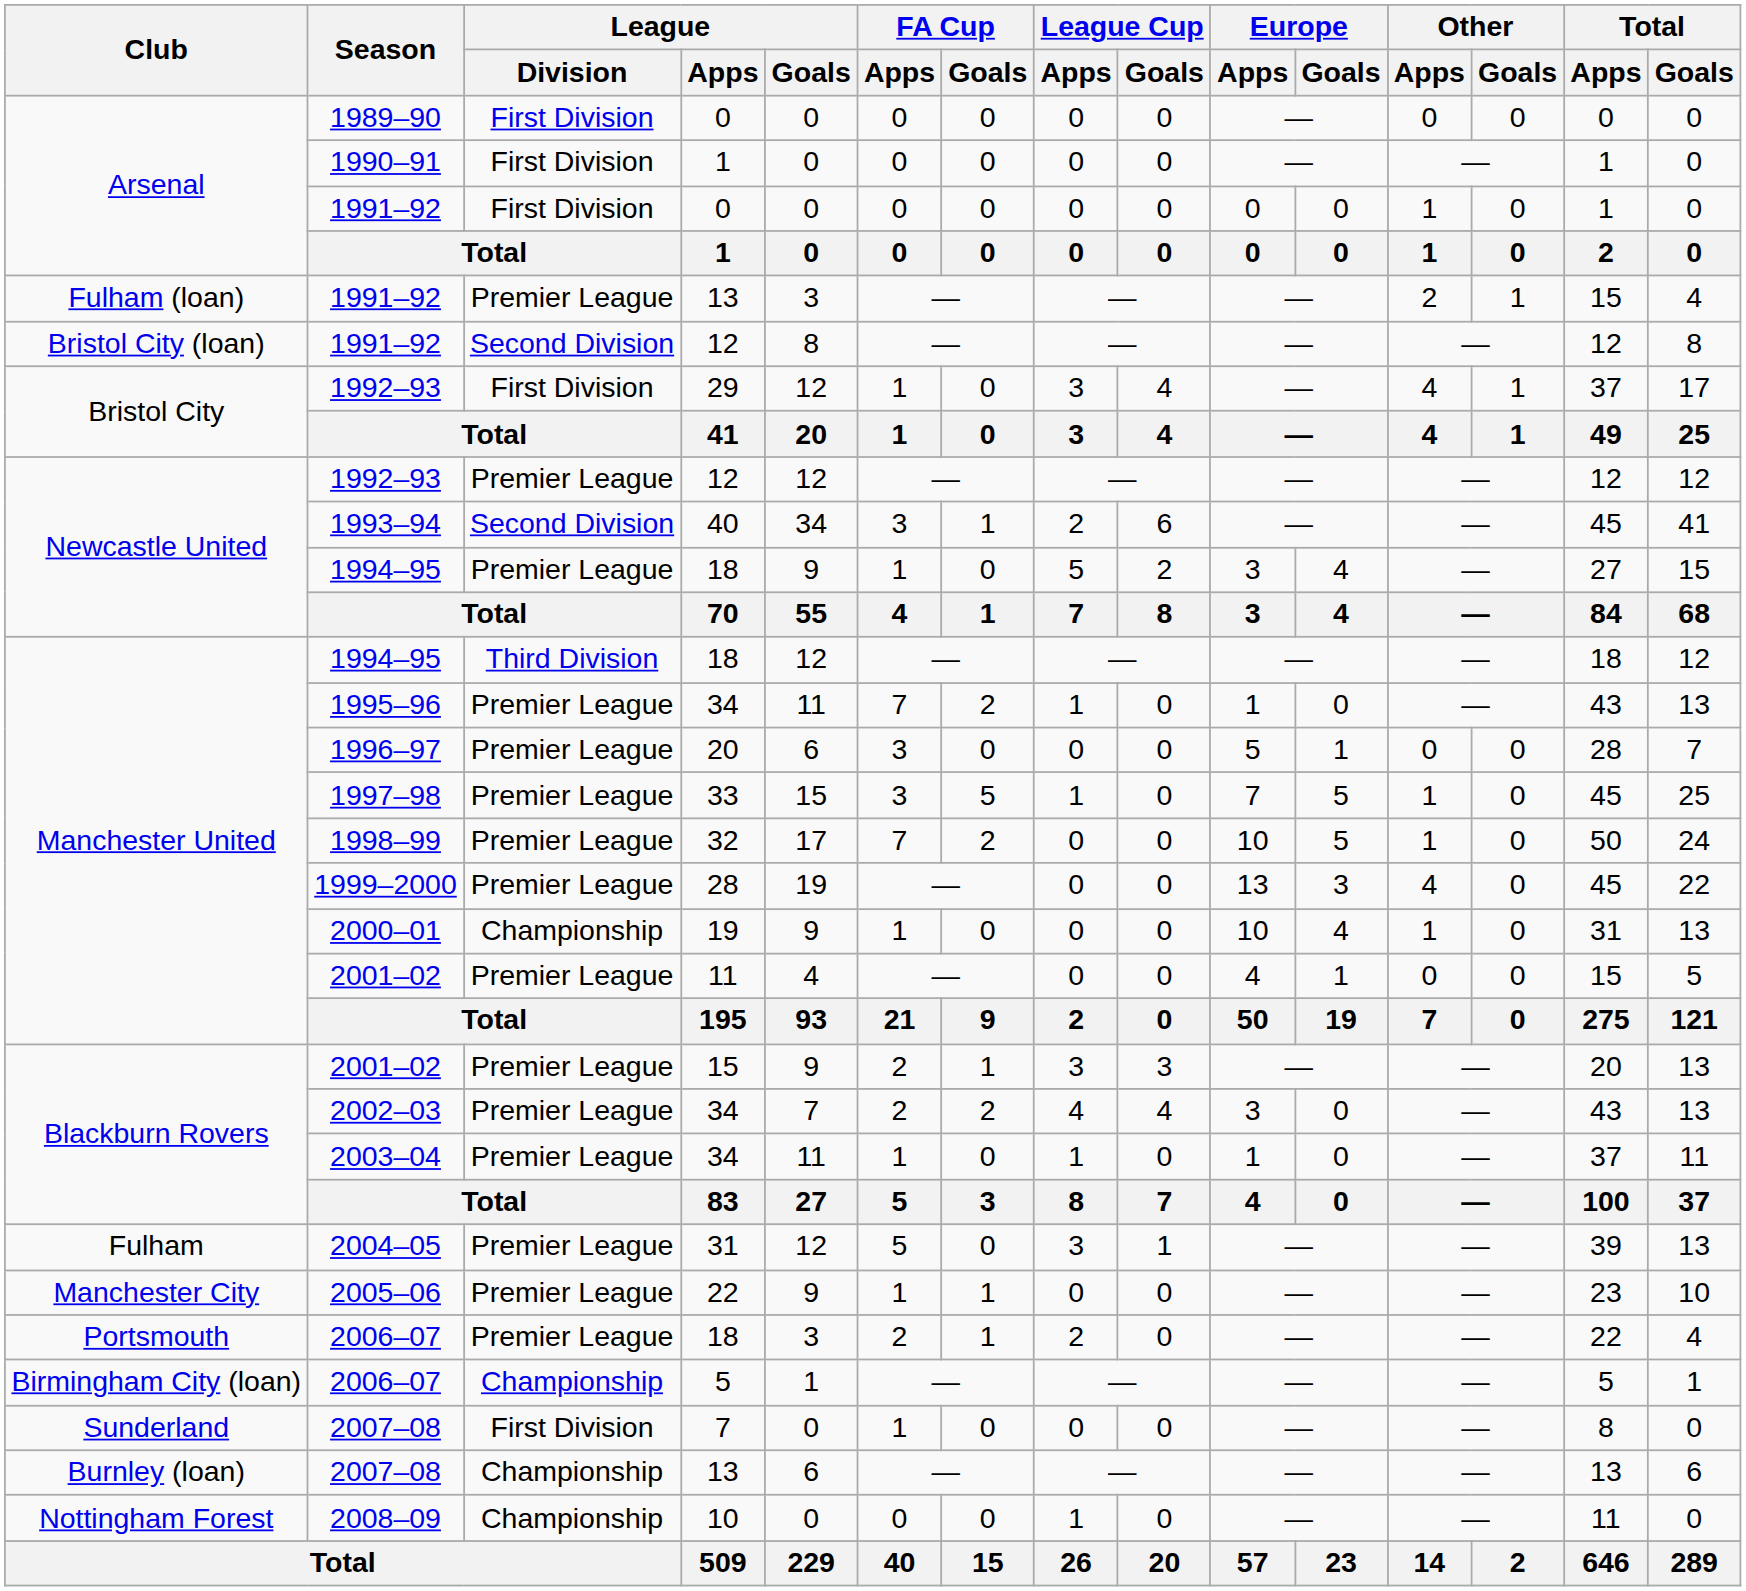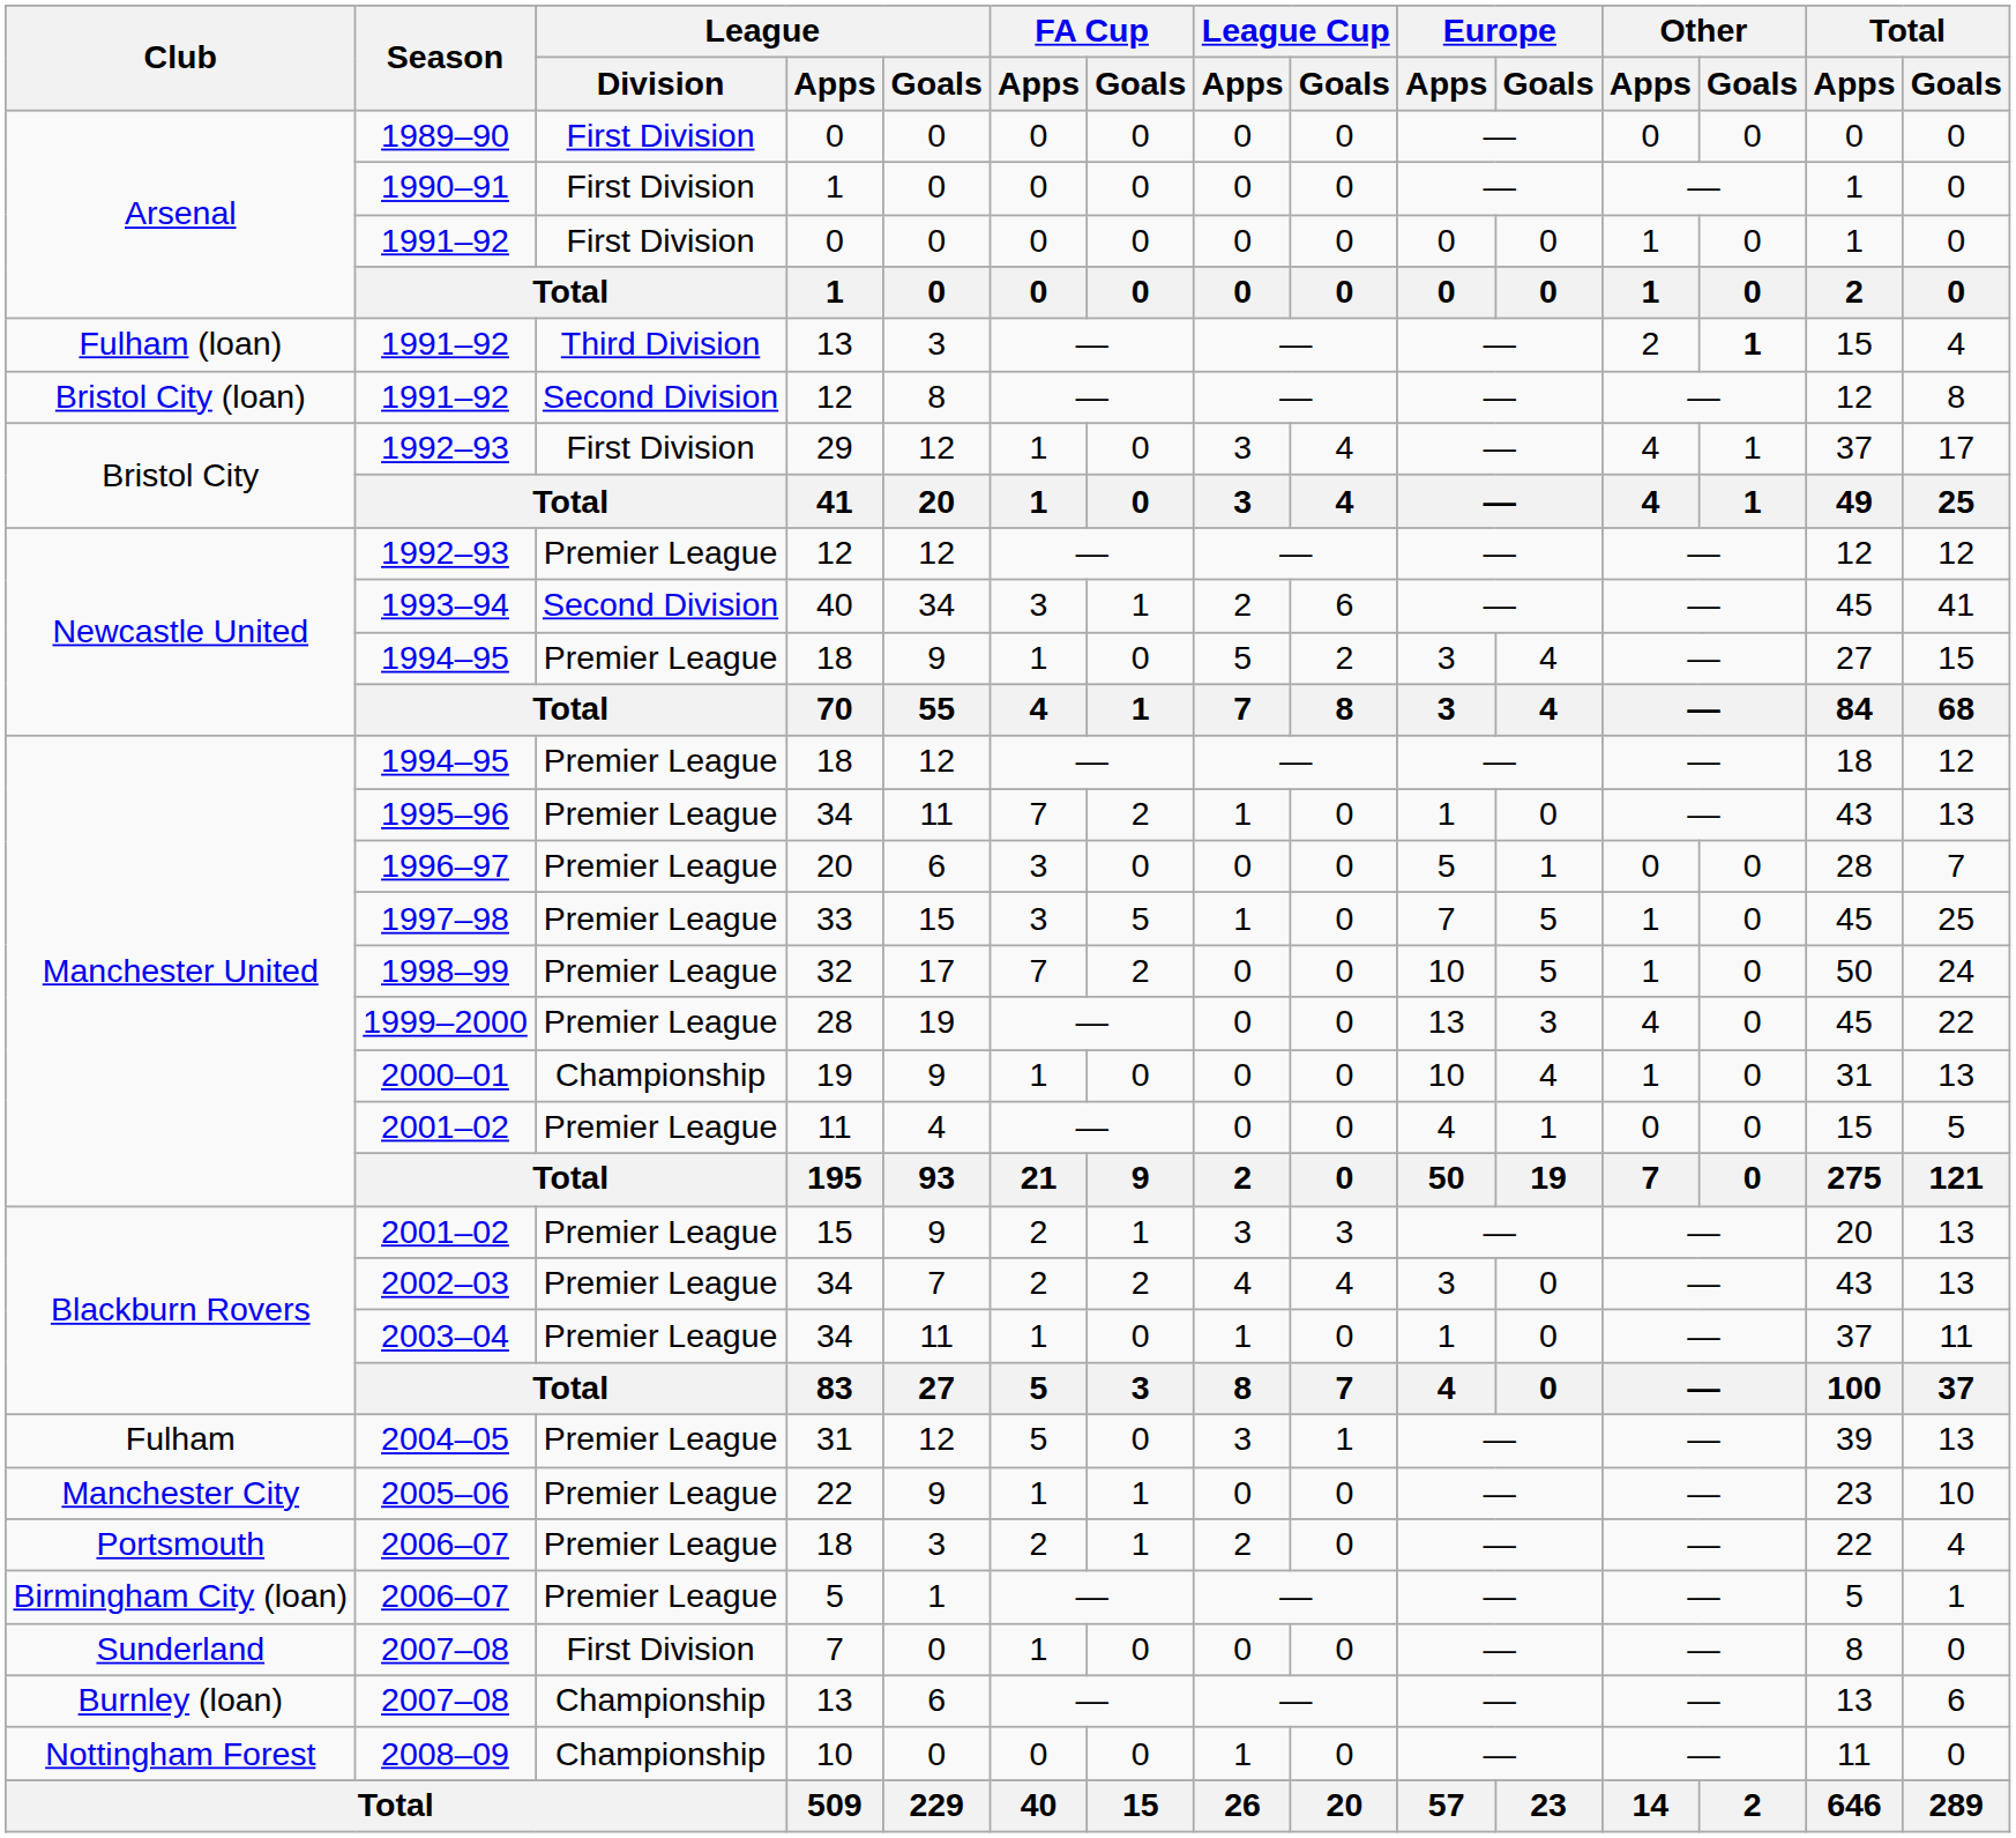 <table class="wikitable" style="text-align: center">
 <tr>
 <th rowspan="2">Club</th>
 <th rowspan="2">Season</th>
 <th colspan="3">League</th>
 <th colspan="2"><a href='#'>FA Cup</a></th>
 <th colspan="2"><a href='#'>League Cup</a></th>
 <th colspan="2"><a href='#'>Europe</a></th>
 <th colspan="2">Other</th>
 <th colspan="2">Total</th>
 </tr>
 <tr>
 <th>Division</th>
 <th>Apps</th>
 <th>Goals</th>
 <th>Apps</th>
 <th>Goals</th>
 <th>Apps</th>
 <th>Goals</th>
 <th>Apps</th>
 <th>Goals</th>
 <th>Apps</th>
 <th>Goals</th>
 <th>Apps</th>
 <th>Goals</th>
 </tr>
 <tr>
 <td rowspan="4"><a href='#'>Arsenal</a></td>
 <td><a href='#'>1989–90</a></td>
 <td><a href='#'>First Division</a></td>
 <td>0</td>
 <td>0</td>
 <td>0</td>
 <td>0</td>
 <td>0</td>
 <td>0</td>
 <td colspan=2>—</td>
 <td>0</td>
 <td>0</td>
 <td>0</td>
 <td>0</td>
 </tr>
 <tr>
 <td><a href='#'>1990–91</a></td>
 <td>First Division</td>
 <td>1</td>
 <td>0</td>
 <td>0</td>
 <td>0</td>
 <td>0</td>
 <td>0</td>
 <td colspan=2>—</td>
 <td colspan=2>—</td>
 <td>1</td>
 <td>0</td>
 </tr>
 <tr>
 <td><a href='#'>1991–92</a></td>
 <td>First Division</td>
 <td>0</td>
 <td>0</td>
 <td>0</td>
 <td>0</td>
 <td>0</td>
 <td>0</td>
 <td>0</td>
 <td>0</td>
 <td>1</td>
 <td>0</td>
 <td>1</td>
 <td>0</td>
 </tr>
 <tr>
 <th colspan="2">Total</th>
 <th>1</th>
 <th>0</th>
 <th>0</th>
 <th>0</th>
 <th>0</th>
 <th>0</th>
 <th>0</th>
 <th>0</th>
 <th>1</th>
 <th>0</th>
 <th>2</th>
 <th>0</th>
 </tr>
 <tr>
 <td><a href='#'>Fulham</a> (loan)</td>
 <td><a href='#'>1991–92</a></td>
-<td>Premier League</td>
+<td><a href='#'>Third Division</a></td>
 <td>13</td>
 <td>3</td>
 <td colspan=2>—</td>
 <td colspan=2>—</td>
 <td colspan=2>—</td>
 <td>2</td>
-<td>1</td>
+<td><strong>1</strong></td>
 <td>15</td>
 <td>4</td>
 </tr>
 <tr>
 <td><a href='#'>Bristol City</a> (loan)</td>
 <td><a href='#'>1991–92</a></td>
 <td><a href='#'>Second Division</a></td>
 <td>12</td>
 <td>8</td>
 <td colspan=2>—</td>
 <td colspan=2>—</td>
 <td colspan=2>—</td>
 <td colspan=2>—</td>
 <td>12</td>
 <td>8</td>
 </tr>
 <tr>
 <td rowspan="2">Bristol City</td>
 <td><a href='#'>1992–93</a></td>
 <td>First Division</td>
 <td>29</td>
 <td>12</td>
 <td>1</td>
 <td>0</td>
 <td>3</td>
 <td>4</td>
 <td colspan=2>—</td>
 <td>4</td>
 <td>1</td>
 <td>37</td>
 <td>17</td>
 </tr>
 <tr>
 <th colspan="2">Total</th>
 <th>41</th>
 <th>20</th>
 <th>1</th>
 <th>0</th>
 <th>3</th>
 <th>4</th>
 <th colspan=2>—</th>
 <th>4</th>
 <th>1</th>
 <th>49</th>
 <th>25</th>
 </tr>
 <tr>
 <td rowspan="4"><a href='#'>Newcastle United</a></td>
 <td><a href='#'>1992–93</a></td>
 <td>Premier League</td>
 <td>12</td>
 <td>12</td>
 <td colspan=2>—</td>
 <td colspan=2>—</td>
 <td colspan=2>—</td>
 <td colspan=2>—</td>
 <td>12</td>
 <td>12</td>
 </tr>
 <tr>
 <td><a href='#'>1993–94</a></td>
 <td><a href='#'>Second Division</a></td>
 <td>40</td>
 <td>34</td>
 <td>3</td>
 <td>1</td>
 <td>2</td>
 <td>6</td>
 <td colspan=2>—</td>
 <td colspan=2>—</td>
 <td>45</td>
 <td>41</td>
 </tr>
 <tr>
 <td><a href='#'>1994–95</a></td>
 <td>Premier League</td>
 <td>18</td>
 <td>9</td>
 <td>1</td>
 <td>0</td>
 <td>5</td>
 <td>2</td>
 <td>3</td>
 <td>4</td>
 <td colspan=2>—</td>
 <td>27</td>
 <td>15</td>
 </tr>
 <tr>
 <th colspan="2">Total</th>
 <th>70</th>
 <th>55</th>
 <th>4</th>
 <th>1</th>
 <th>7</th>
 <th>8</th>
 <th>3</th>
 <th>4</th>
 <th colspan=2>—</th>
 <th>84</th>
 <th>68</th>
 </tr>
 <tr>
 <td rowspan="9"><a href='#'>Manchester United</a></td>
 <td><a href='#'>1994–95</a></td>
-<td><a href='#'>Third Division</a></td>
+<td>Premier League</td>
 <td>18</td>
 <td>12</td>
 <td colspan=2>—</td>
 <td colspan=2>—</td>
 <td colspan=2>—</td>
 <td colspan=2>—</td>
 <td>18</td>
 <td>12</td>
 </tr>
 <tr>
 <td><a href='#'>1995–96</a></td>
 <td>Premier League</td>
 <td>34</td>
 <td>11</td>
 <td>7</td>
 <td>2</td>
 <td>1</td>
 <td>0</td>
 <td>1</td>
 <td>0</td>
 <td colspan=2>—</td>
 <td>43</td>
 <td>13</td>
 </tr>
 <tr>
 <td><a href='#'>1996–97</a></td>
 <td>Premier League</td>
 <td>20</td>
 <td>6</td>
 <td>3</td>
 <td>0</td>
 <td>0</td>
 <td>0</td>
 <td>5</td>
 <td>1</td>
 <td>0</td>
 <td>0</td>
 <td>28</td>
 <td>7</td>
 </tr>
 <tr>
 <td><a href='#'>1997–98</a></td>
 <td>Premier League</td>
 <td>33</td>
 <td>15</td>
 <td>3</td>
 <td>5</td>
 <td>1</td>
 <td>0</td>
 <td>7</td>
 <td>5</td>
 <td>1</td>
 <td>0</td>
 <td>45</td>
 <td>25</td>
 </tr>
 <tr>
 <td><a href='#'>1998–99</a></td>
 <td>Premier League</td>
 <td>32</td>
 <td>17</td>
 <td>7</td>
 <td>2</td>
 <td>0</td>
 <td>0</td>
 <td>10</td>
 <td>5</td>
 <td>1</td>
 <td>0</td>
 <td>50</td>
 <td>24</td>
 </tr>
 <tr>
 <td><a href='#'>1999–2000</a></td>
 <td>Premier League</td>
 <td>28</td>
 <td>19</td>
 <td colspan=2>—</td>
 <td>0</td>
 <td>0</td>
 <td>13</td>
 <td>3</td>
 <td>4</td>
 <td>0</td>
 <td>45</td>
 <td>22</td>
 </tr>
 <tr>
 <td><a href='#'>2000–01</a></td>
 <td>Championship</td>
 <td>19</td>
 <td>9</td>
 <td>1</td>
 <td>0</td>
 <td>0</td>
 <td>0</td>
 <td>10</td>
 <td>4</td>
 <td>1</td>
 <td>0</td>
 <td>31</td>
 <td>13</td>
 </tr>
 <tr>
 <td><a href='#'>2001–02</a></td>
 <td>Premier League</td>
 <td>11</td>
 <td>4</td>
 <td colspan=2>—</td>
 <td>0</td>
 <td>0</td>
 <td>4</td>
 <td>1</td>
 <td>0</td>
 <td>0</td>
 <td>15</td>
 <td>5</td>
 </tr>
 <tr>
 <th colspan="2">Total</th>
 <th>195</th>
 <th>93</th>
 <th>21</th>
 <th>9</th>
 <th>2</th>
 <th>0</th>
 <th>50</th>
 <th>19</th>
 <th>7</th>
 <th>0</th>
 <th>275</th>
 <th>121</th>
 </tr>
 <tr>
 <td rowspan="4"><a href='#'>Blackburn Rovers</a></td>
 <td><a href='#'>2001–02</a></td>
 <td>Premier League</td>
 <td>15</td>
 <td>9</td>
 <td>2</td>
 <td>1</td>
 <td>3</td>
 <td>3</td>
 <td colspan=2>—</td>
 <td colspan=2>—</td>
 <td>20</td>
 <td>13</td>
 </tr>
 <tr>
 <td><a href='#'>2002–03</a></td>
 <td>Premier League</td>
 <td>34</td>
 <td>7</td>
 <td>2</td>
 <td>2</td>
 <td>4</td>
 <td>4</td>
 <td>3</td>
 <td>0</td>
 <td colspan=2>—</td>
 <td>43</td>
 <td>13</td>
 </tr>
 <tr>
 <td><a href='#'>2003–04</a></td>
 <td>Premier League</td>
 <td>34</td>
 <td>11</td>
 <td>1</td>
 <td>0</td>
 <td>1</td>
 <td>0</td>
 <td>1</td>
 <td>0</td>
 <td colspan=2>—</td>
 <td>37</td>
 <td>11</td>
 </tr>
 <tr>
 <th colspan="2">Total</th>
 <th>83</th>
 <th>27</th>
 <th>5</th>
 <th>3</th>
 <th>8</th>
 <th>7</th>
 <th>4</th>
 <th>0</th>
 <th colspan=2>—</th>
 <th>100</th>
 <th>37</th>
 </tr>
 <tr>
 <td>Fulham</td>
 <td><a href='#'>2004–05</a></td>
 <td>Premier League</td>
 <td>31</td>
 <td>12</td>
 <td>5</td>
 <td>0</td>
 <td>3</td>
 <td>1</td>
 <td colspan=2>—</td>
 <td colspan=2>—</td>
 <td>39</td>
 <td>13</td>
 </tr>
 <tr>
 <td><a href='#'>Manchester City</a></td>
 <td><a href='#'>2005–06</a></td>
 <td>Premier League</td>
 <td>22</td>
 <td>9</td>
 <td>1</td>
 <td>1</td>
 <td>0</td>
 <td>0</td>
 <td colspan=2>—</td>
 <td colspan=2>—</td>
 <td>23</td>
 <td>10</td>
 </tr>
 <tr>
 <td><a href='#'>Portsmouth</a></td>
 <td><a href='#'>2006–07</a></td>
 <td>Premier League</td>
 <td>18</td>
 <td>3</td>
 <td>2</td>
 <td>1</td>
 <td>2</td>
 <td>0</td>
 <td colspan=2>—</td>
 <td colspan=2>—</td>
 <td>22</td>
 <td>4</td>
 </tr>
 <tr>
 <td><a href='#'>Birmingham City</a> (loan)</td>
 <td><a href='#'>2006–07</a></td>
-<td><a href='#'>Championship</a></td>
+<td>Premier League</td>
 <td>5</td>
 <td>1</td>
 <td colspan=2>—</td>
 <td colspan=2>—</td>
 <td colspan=2>—</td>
 <td colspan=2>—</td>
 <td>5</td>
 <td>1</td>
 </tr>
 <tr>
 <td><a href='#'>Sunderland</a></td>
 <td><a href='#'>2007–08</a></td>
 <td>First Division</td>
 <td>7</td>
 <td>0</td>
 <td>1</td>
 <td>0</td>
 <td>0</td>
 <td>0</td>
 <td colspan=2>—</td>
 <td colspan=2>—</td>
 <td>8</td>
 <td>0</td>
 </tr>
 <tr>
 <td><a href='#'>Burnley</a> (loan)</td>
 <td><a href='#'>2007–08</a></td>
 <td>Championship</td>
 <td>13</td>
 <td>6</td>
 <td colspan=2>—</td>
 <td colspan=2>—</td>
 <td colspan=2>—</td>
 <td colspan=2>—</td>
 <td>13</td>
 <td>6</td>
 </tr>
 <tr>
 <td><a href='#'>Nottingham Forest</a></td>
 <td><a href='#'>2008–09</a></td>
 <td>Championship</td>
 <td>10</td>
 <td>0</td>
 <td>0</td>
 <td>0</td>
 <td>1</td>
 <td>0</td>
 <td colspan=2>—</td>
 <td colspan=2>—</td>
 <td>11</td>
 <td>0</td>
 </tr>
 <tr>
 <th colspan="3">Total</th>
 <th>509</th>
 <th>229</th>
 <th>40</th>
 <th>15</th>
 <th>26</th>
 <th>20</th>
 <th>57</th>
 <th>23</th>
 <th>14</th>
 <th>2</th>
 <th>646</th>
 <th>289</th>
 </tr>
 </table>
